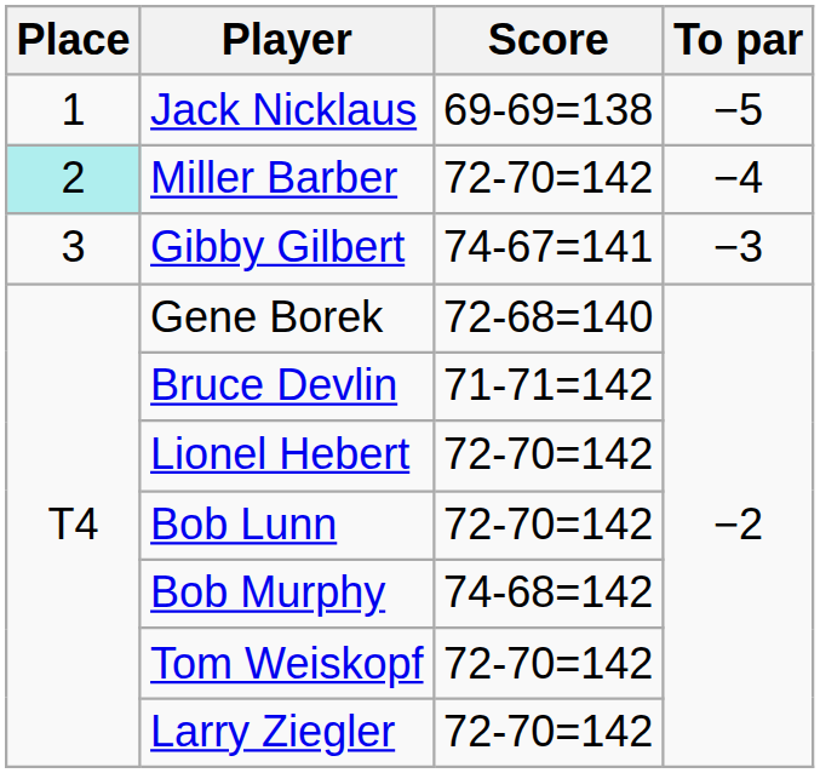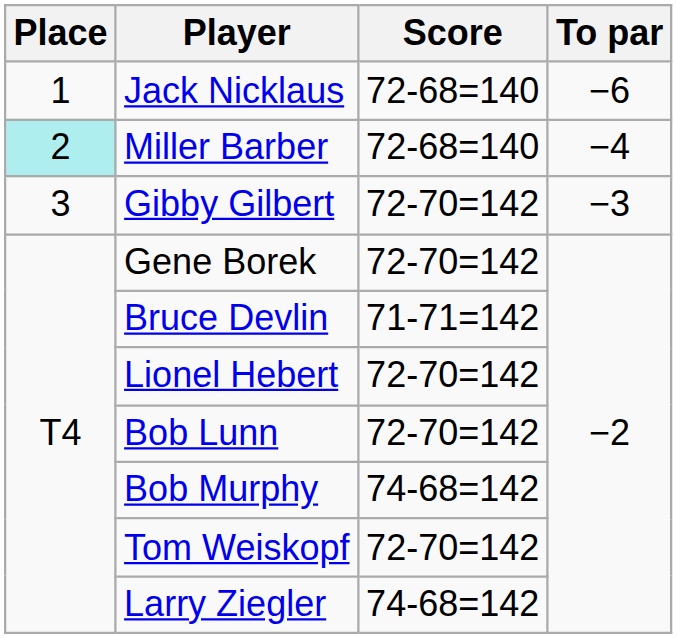 <table class=wikitable>
 <tr>
 <th>Place</th>
 <th>Player</th>
 <th>Score</th>
 <th>To par</th>
 </tr>
 <tr>
 <td align=center>1</td>
 <td> <a href='#'>Jack Nicklaus</a></td>
-<td>69-69=138</td>
-<td align=center>−5</td>
+<td>72-68=140</td>
+<td align=center>−6</td>
 </tr>
 <tr>
 <td align=center style="background: paleturquoise;">2</td>
 <td> <a href='#'>Miller Barber</a></td>
-<td>72-70=142</td>
+<td>72-68=140</td>
 <td align=center>−4</td>
 </tr>
 <tr>
 <td align=center>3</td>
 <td> <a href='#'>Gibby Gilbert</a></td>
-<td>74-67=141</td>
+<td>72-70=142</td>
 <td align=center>−3</td>
 </tr>
 <tr>
 <td rowspan=7 align=center>T4</td>
 <td> Gene Borek</td>
-<td>72-68=140</td>
+<td>72-70=142</td>
 <td rowspan=7 align=center>−2</td>
 </tr>
 <tr>
 <td> <a href='#'>Bruce Devlin</a></td>
 <td>71-71=142</td>
 </tr>
 <tr>
 <td> <a href='#'>Lionel Hebert</a></td>
 <td>72-70=142</td>
 </tr>
 <tr>
 <td> <a href='#'>Bob Lunn</a></td>
 <td>72-70=142</td>
 </tr>
 <tr>
 <td> <a href='#'>Bob Murphy</a></td>
 <td>74-68=142</td>
 </tr>
 <tr>
 <td> <a href='#'>Tom Weiskopf</a></td>
 <td>72-70=142</td>
 </tr>
 <tr>
 <td> <a href='#'>Larry Ziegler</a></td>
-<td>72-70=142</td>
+<td>74-68=142</td>
 </tr>
 </table>
